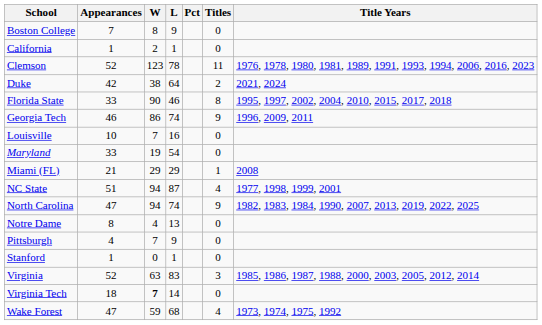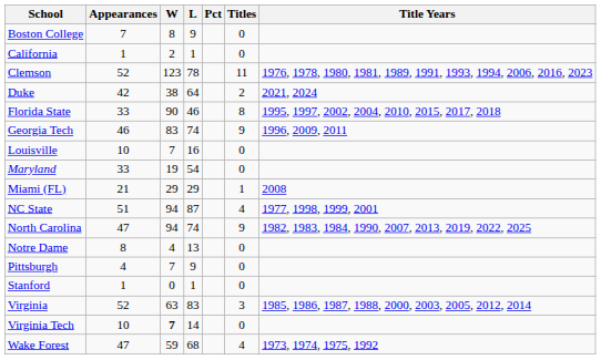 <table class="wikitable sortable">
 <tr align=center>
 <th align=left>School</th>
 <th>Appearances</th>
 <th>W</th>
 <th>L</th>
 <th>Pct</th>
 <th>Titles</th>
 <th align=left>Title Years</th>
 </tr>
 <tr align=center>
 <td align=left><a href='#'>Boston College</a></td>
 <td>7</td>
 <td>8</td>
 <td>9</td>
 <td></td>
 <td>0</td>
 <td align=left></td>
 </tr>
 <tr align=center>
 <td align=left><a href='#'>California</a></td>
 <td>1</td>
 <td>2</td>
 <td>1</td>
 <td></td>
 <td>0</td>
 <td></td>
 </tr>
 <tr align=center>
 <td align=left><a href='#'>Clemson</a></td>
 <td>52</td>
 <td>123</td>
 <td>78</td>
 <td></td>
 <td>11</td>
 <td align=left><a href='#'>1976</a>, <a href='#'>1978</a>, <a href='#'>1980</a>, <a href='#'>1981</a>, <a href='#'>1989</a>, <a href='#'>1991</a>, <a href='#'>1993</a>, <a href='#'>1994</a>, <a href='#'>2006</a>, <a href='#'>2016</a>, <a href='#'>2023</a></td>
 </tr>
 <tr align=center>
 <td align=left><a href='#'>Duke</a></td>
 <td>42</td>
 <td>38</td>
 <td>64</td>
 <td></td>
 <td>2</td>
 <td align=left><a href='#'>2021</a>, <a href='#'>2024</a></td>
 </tr>
 <tr align=center>
 <td align=left><a href='#'>Florida State</a></td>
 <td>33</td>
 <td>90</td>
 <td>46</td>
 <td></td>
 <td>8</td>
 <td align=left><a href='#'>1995</a>, <a href='#'>1997</a>, <a href='#'>2002</a>, <a href='#'>2004</a>, <a href='#'>2010</a>, <a href='#'>2015</a>, <a href='#'>2017</a>, <a href='#'>2018</a></td>
 </tr>
 <tr align=center>
 <td align=left><a href='#'>Georgia Tech</a></td>
 <td>46</td>
-<td>86</td>
+<td>83</td>
 <td>74</td>
 <td></td>
 <td>9</td>
 <td align="left"><a href='#'>1996</a>, <a href='#'>2009</a>, <a href='#'>2011</a></td>
 </tr>
 <tr align=center>
 <td align=left><a href='#'>Louisville</a></td>
 <td>10</td>
 <td>7</td>
 <td>16</td>
 <td></td>
 <td>0</td>
 <td align=left></td>
 </tr>
 <tr align=center>
 <td align=left><em><a href='#'>Maryland</a></em></td>
 <td>33</td>
 <td>19</td>
 <td>54</td>
 <td></td>
 <td>0</td>
 <td align=left></td>
 </tr>
 <tr align=center>
 <td align=left><a href='#'>Miami (FL)</a></td>
 <td>21</td>
 <td>29</td>
 <td>29</td>
 <td></td>
 <td>1</td>
 <td align=left><a href='#'>2008</a></td>
 </tr>
 <tr align=center>
 <td align=left><a href='#'>NC State</a></td>
 <td>51</td>
 <td>94</td>
 <td>87</td>
 <td></td>
 <td>4</td>
 <td align=left><a href='#'>1977</a>, <a href='#'>1998</a>, <a href='#'>1999</a>, <a href='#'>2001</a></td>
 </tr>
 <tr align=center>
 <td align=left><a href='#'>North Carolina</a></td>
 <td>47</td>
 <td>94</td>
 <td>74</td>
 <td></td>
 <td>9</td>
 <td align=left><a href='#'>1982</a>, <a href='#'>1983</a>, <a href='#'>1984</a>, <a href='#'>1990</a>, <a href='#'>2007</a>, <a href='#'>2013</a>, <a href='#'>2019</a>, <a href='#'>2022</a>, <a href='#'>2025</a></td>
 </tr>
 <tr align=center>
 <td align=left><a href='#'>Notre Dame</a></td>
 <td>8</td>
 <td>4</td>
 <td>13</td>
 <td></td>
 <td>0</td>
 <td align=left></td>
 </tr>
 <tr align=center>
 <td align=left><a href='#'>Pittsburgh</a></td>
 <td>4</td>
 <td>7</td>
 <td>9</td>
 <td></td>
 <td>0</td>
 <td></td>
 </tr>
 <tr align="center">
 <td align=left><a href='#'>Stanford</a></td>
 <td>1</td>
 <td>0</td>
 <td>1</td>
 <td></td>
 <td>0</td>
 <td></td>
 </tr>
 <tr align="center">
 <td align="left"><a href='#'>Virginia</a></td>
 <td>52</td>
 <td>63</td>
 <td>83</td>
 <td></td>
 <td>3</td>
 <td align=left><a href='#'>1985</a>, <a href='#'>1986</a>, <a href='#'>1987</a>, <a href='#'>1988</a>, <a href='#'>2000</a>, <a href='#'>2003</a>, <a href='#'>2005</a>, <a href='#'>2012</a>, <a href='#'>2014</a></td>
 </tr>
 <tr align=center>
 <td align=left><a href='#'>Virginia Tech</a></td>
-<td>18</td>
+<td>10</td>
 <td><strong>7</strong></td>
 <td>14</td>
 <td></td>
 <td>0</td>
 <td align=left></td>
 </tr>
 <tr align=center>
 <td align=left><a href='#'>Wake Forest</a></td>
 <td>47</td>
 <td>59</td>
 <td>68</td>
 <td></td>
 <td>4</td>
 <td align=left><a href='#'>1973</a>, <a href='#'>1974</a>, <a href='#'>1975</a>, <a href='#'>1992</a></td>
 </tr>
 </table>
